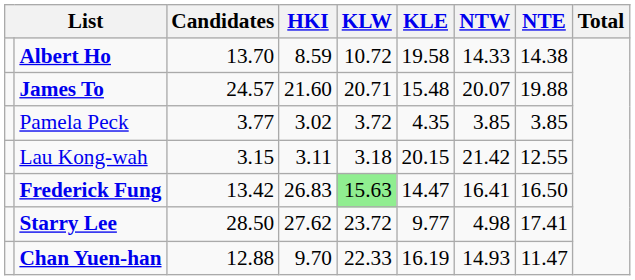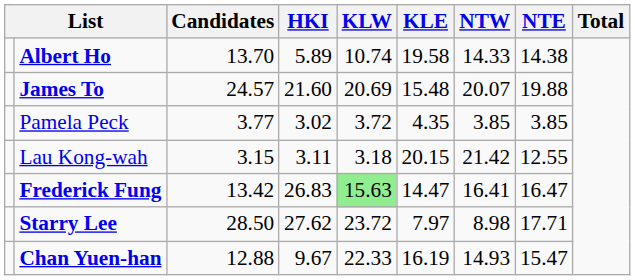 <table class="wikitable sortable" style="text-align: right;">
 <tr>
 <th colspan="2" rowspan="1" align="center">List</th>
 <th align="center">Candidates</th>
 <th align="center" width="35px"><a href='#'>HKI</a></th>
 <th align="center" width="35px"><a href='#'>KLW</a></th>
 <th align="center" width="35px"><a href='#'>KLE</a></th>
 <th align="center" width="35px"><a href='#'>NTW</a></th>
 <th align="center" width="35px"><a href='#'>NTE</a></th>
 <th align="center" width="35px">Total</th>
 </tr>
 <tr>
 <td></td>
 <td align="left"><strong><a href='#'>Albert Ho</a></strong></td>
 <td>13.70</td>
-<td>8.59</td>
-<td>10.72</td>
+<td>5.89</td>
+<td>10.74</td>
 <td>19.58</td>
 <td>14.33</td>
 <td>14.38</td>
 </tr>
 <tr>
 <td></td>
 <td align="left"><strong><a href='#'>James To</a></strong></td>
 <td>24.57</td>
 <td>21.60</td>
-<td>20.71</td>
+<td>20.69</td>
 <td>15.48</td>
 <td>20.07</td>
 <td>19.88</td>
 </tr>
 <tr>
 <td></td>
 <td align="left"><a href='#'>Pamela Peck</a></td>
 <td>3.77</td>
 <td>3.02</td>
 <td>3.72</td>
 <td>4.35</td>
 <td>3.85</td>
 <td>3.85</td>
 </tr>
 <tr>
 <td></td>
 <td align="left"><a href='#'>Lau Kong-wah</a></td>
 <td>3.15</td>
 <td>3.11</td>
 <td>3.18</td>
 <td>20.15</td>
 <td>21.42</td>
 <td>12.55</td>
 </tr>
 <tr>
 <td></td>
 <td align="left"><strong><a href='#'>Frederick Fung</a></strong></td>
 <td>13.42</td>
 <td>26.83</td>
 <td style="background: lightgreen;">15.63</td>
 <td>14.47</td>
 <td>16.41</td>
-<td>16.50</td>
+<td>16.47</td>
 </tr>
 <tr>
 <td></td>
 <td align="left"><strong><a href='#'>Starry Lee</a></strong></td>
 <td>28.50</td>
 <td>27.62</td>
 <td>23.72</td>
-<td>9.77</td>
-<td>4.98</td>
-<td>17.41</td>
+<td>7.97</td>
+<td>8.98</td>
+<td>17.71</td>
 </tr>
 <tr>
 <td></td>
 <td align="left"><strong><a href='#'>Chan Yuen-han</a></strong></td>
 <td>12.88</td>
-<td>9.70</td>
+<td>9.67</td>
 <td>22.33</td>
 <td>16.19</td>
 <td>14.93</td>
-<td>11.47</td>
+<td>15.47</td>
 </tr>
 </table>
